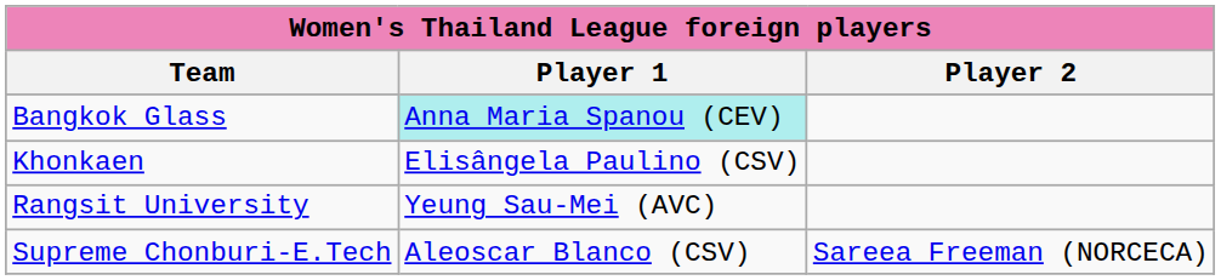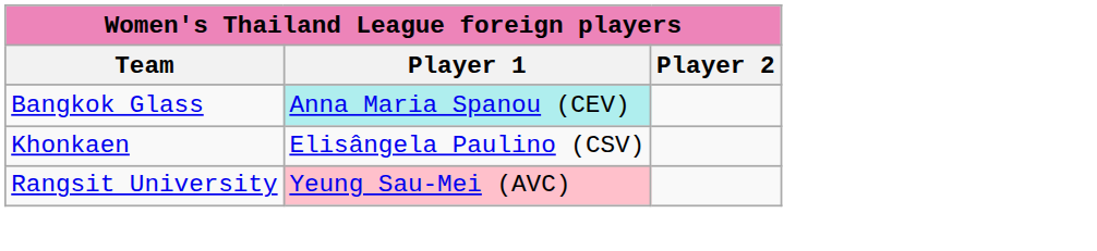 <table class="wikitable sortable">
 <tr>
 <th style=background:#ed84b9 colspan=3><span>Women's Thailand League foreign players</span></th>
 </tr>
 <tr>
 <th>Team</th>
 <th>Player 1</th>
 <th>Player 2</th>
 </tr>
 <tr>
 <td><a href='#'>Bangkok Glass</a></td>
 <td style="background: paleturquoise;"> <a href='#'>Anna Maria Spanou</a> (CEV)</td>
 <td></td>
 </tr>
 <tr>
 <td><a href='#'>Khonkaen</a></td>
 <td> <a href='#'>Elisângela Paulino</a> (CSV)</td>
 <td></td>
 </tr>
 <tr>
 <td><a href='#'>Rangsit University</a></td>
-<td> <a href='#'>Yeung Sau-Mei</a> (AVC)</td>
+<td style="background: pink;"> <a href='#'>Yeung Sau-Mei</a> (AVC)</td>
 <td></td>
 </tr>
-<tr>
-<td><a href='#'>Supreme Chonburi-E.Tech</a></td>
-<td> <a href='#'>Aleoscar Blanco</a> (CSV)</td>
-<td> <a href='#'>Sareea Freeman</a> (NORCECA)</td>
-</tr>
 </table>
